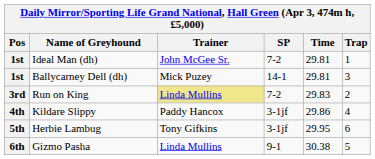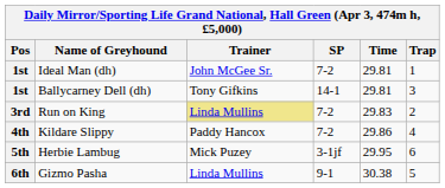 <table class="wikitable">
 <tr>
 <th colspan="6"><a href='#'>Daily Mirror/Sporting Life Grand National</a>, <a href='#'>Hall Green</a> (Apr 3, 474m h, £5,000)</th>
 </tr>
 <tr>
 <th width=30>Pos</th>
 <th width=180>Name of Greyhound</th>
 <th width=150>Trainer</th>
 <th width=50>SP</th>
 <th width=50>Time</th>
 <th width=30>Trap</th>
 </tr>
 <tr>
 <th>1st</th>
 <td>Ideal Man (dh)</td>
 <td><a href='#'>John McGee Sr.</a></td>
 <td>7-2</td>
 <td>29.81</td>
 <td>1</td>
 </tr>
 <tr>
 <th>1st</th>
 <td>Ballycarney Dell (dh)</td>
-<td>Mick Puzey</td>
+<td>Tony Gifkins</td>
 <td>14-1</td>
 <td>29.81</td>
 <td>3</td>
 </tr>
 <tr>
 <th>3rd</th>
 <td>Run on King</td>
 <td style="background: khaki;"><a href='#'>Linda Mullins</a></td>
 <td>7-2</td>
 <td>29.83</td>
 <td>2</td>
 </tr>
 <tr>
 <th>4th</th>
 <td>Kildare Slippy</td>
 <td>Paddy Hancox</td>
-<td>3-1jf</td>
+<td>7-2</td>
 <td>29.86</td>
 <td>4</td>
 </tr>
 <tr>
 <th>5th</th>
 <td>Herbie Lambug</td>
-<td>Tony Gifkins</td>
+<td>Mick Puzey</td>
 <td>3-1jf</td>
 <td>29.95</td>
 <td>6</td>
 </tr>
 <tr>
 <th>6th</th>
 <td>Gizmo Pasha</td>
 <td><a href='#'>Linda Mullins</a></td>
 <td>9-1</td>
 <td>30.38</td>
 <td>5</td>
 </tr>
 </table>
